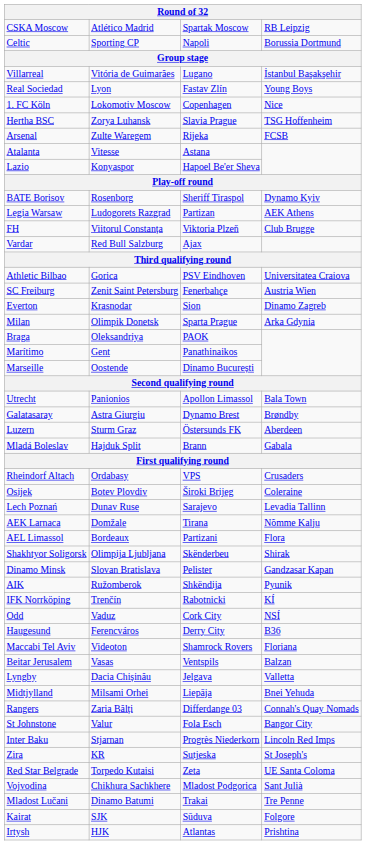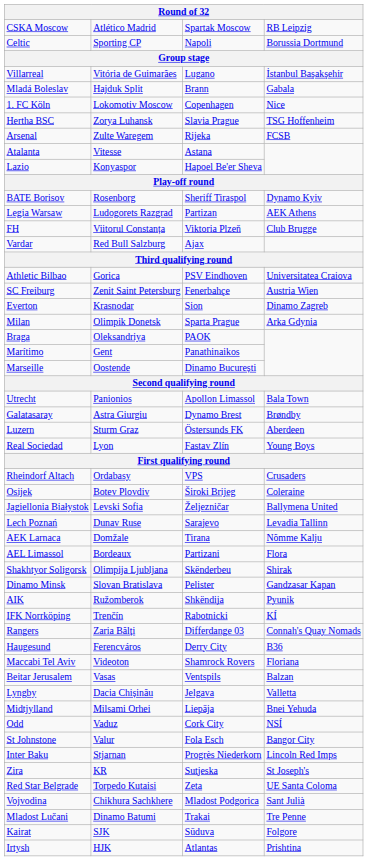 <table class="wikitable">
 <tr>
 <th colspan=4><a href='#'>Round of 32</a></th>
 </tr>
 <tr>
 <td> <a href='#'>CSKA Moscow</a> </td>
 <td> <a href='#'>Atlético Madrid</a> </td>
 <td> <a href='#'>Spartak Moscow</a> </td>
 <td> <a href='#'>RB Leipzig</a> </td>
 </tr>
 <tr>
 <td> <a href='#'>Celtic</a> </td>
 <td> <a href='#'>Sporting CP</a> </td>
 <td> <a href='#'>Napoli</a> </td>
 <td> <a href='#'>Borussia Dortmund</a> </td>
 </tr>
 <tr>
 <th colspan=4><a href='#'>Group stage</a></th>
 </tr>
 <tr>
 <td> <a href='#'>Villarreal</a> </td>
 <td> <a href='#'>Vitória de Guimarães</a> </td>
 <td> <a href='#'>Lugano</a> </td>
 <td> <a href='#'>İstanbul Başakşehir</a> </td>
 </tr>
 <tr>
-<td> <a href='#'>Real Sociedad</a> </td>
-<td> <a href='#'>Lyon</a> </td>
-<td> <a href='#'>Fastav Zlín</a> </td>
-<td> <a href='#'>Young Boys</a> </td>
+<td> <a href='#'>Mladá Boleslav</a> </td>
+<td> <a href='#'>Hajduk Split</a> </td>
+<td> <a href='#'>Brann</a> </td>
+<td> <a href='#'>Gabala</a> </td>
 </tr>
 <tr>
 <td> <a href='#'>1. FC Köln</a> </td>
 <td> <a href='#'>Lokomotiv Moscow</a> </td>
 <td> <a href='#'>Copenhagen</a> </td>
 <td> <a href='#'>Nice</a> </td>
 </tr>
 <tr>
 <td> <a href='#'>Hertha BSC</a> </td>
 <td> <a href='#'>Zorya Luhansk</a> </td>
 <td> <a href='#'>Slavia Prague</a> </td>
 <td> <a href='#'>TSG Hoffenheim</a> </td>
 </tr>
 <tr>
 <td> <a href='#'>Arsenal</a> </td>
 <td> <a href='#'>Zulte Waregem</a> </td>
 <td> <a href='#'>Rijeka</a> </td>
 <td> <a href='#'>FCSB</a> </td>
 </tr>
 <tr>
 <td> <a href='#'>Atalanta</a> </td>
 <td> <a href='#'>Vitesse</a> </td>
 <td> <a href='#'>Astana</a> </td>
 <td rowspan=2></td>
 </tr>
 <tr>
 <td> <a href='#'>Lazio</a> </td>
 <td> <a href='#'>Konyaspor</a> </td>
 <td> <a href='#'>Hapoel Be'er Sheva</a> </td>
 </tr>
 <tr>
 <th colspan=4><a href='#'>Play-off round</a></th>
 </tr>
 <tr>
 <td> <a href='#'>BATE Borisov</a> </td>
 <td> <a href='#'>Rosenborg</a> </td>
 <td> <a href='#'>Sheriff Tiraspol</a> </td>
 <td> <a href='#'>Dynamo Kyiv</a> </td>
 </tr>
 <tr>
 <td> <a href='#'>Legia Warsaw</a> </td>
 <td> <a href='#'>Ludogorets Razgrad</a> </td>
 <td> <a href='#'>Partizan</a> </td>
 <td> <a href='#'>AEK Athens</a> </td>
 </tr>
 <tr>
 <td> <a href='#'>FH</a> </td>
 <td> <a href='#'>Viitorul Constanța</a> </td>
 <td> <a href='#'>Viktoria Plzeň</a> </td>
 <td> <a href='#'>Club Brugge</a> </td>
 </tr>
 <tr>
 <td> <a href='#'>Vardar</a> </td>
 <td> <a href='#'>Red Bull Salzburg</a> </td>
 <td> <a href='#'>Ajax</a> </td>
 <td></td>
 </tr>
 <tr>
 <th colspan=4><a href='#'>Third qualifying round</a></th>
 </tr>
 <tr>
 <td> <a href='#'>Athletic Bilbao</a> </td>
 <td> <a href='#'>Gorica</a> </td>
 <td> <a href='#'>PSV Eindhoven</a> </td>
 <td> <a href='#'>Universitatea Craiova</a> </td>
 </tr>
 <tr>
 <td> <a href='#'>SC Freiburg</a> </td>
 <td> <a href='#'>Zenit Saint Petersburg</a> </td>
 <td> <a href='#'>Fenerbahçe</a> </td>
 <td> <a href='#'>Austria Wien</a> </td>
 </tr>
 <tr>
 <td> <a href='#'>Everton</a> </td>
 <td> <a href='#'>Krasnodar</a> </td>
 <td> <a href='#'>Sion</a> </td>
 <td> <a href='#'>Dinamo Zagreb</a> </td>
 </tr>
 <tr>
 <td> <a href='#'>Milan</a> </td>
 <td> <a href='#'>Olimpik Donetsk</a> </td>
 <td> <a href='#'>Sparta Prague</a> </td>
 <td> <a href='#'>Arka Gdynia</a> </td>
 </tr>
 <tr>
 <td> <a href='#'>Braga</a> </td>
 <td> <a href='#'>Oleksandriya</a> </td>
 <td> <a href='#'>PAOK</a> </td>
 <td rowspan=3></td>
 </tr>
 <tr>
 <td> <a href='#'>Marítimo</a> </td>
 <td> <a href='#'>Gent</a> </td>
 <td> <a href='#'>Panathinaikos</a> </td>
 </tr>
 <tr>
 <td> <a href='#'>Marseille</a> </td>
 <td> <a href='#'>Oostende</a> </td>
 <td> <a href='#'>Dinamo București</a> </td>
 </tr>
 <tr>
 <th colspan=4><a href='#'>Second qualifying round</a></th>
 </tr>
 <tr>
 <td> <a href='#'>Utrecht</a> </td>
 <td> <a href='#'>Panionios</a> </td>
 <td> <a href='#'>Apollon Limassol</a> </td>
 <td> <a href='#'>Bala Town</a> </td>
 </tr>
 <tr>
 <td> <a href='#'>Galatasaray</a> </td>
 <td> <a href='#'>Astra Giurgiu</a> </td>
 <td> <a href='#'>Dynamo Brest</a> </td>
 <td> <a href='#'>Brøndby</a> </td>
 </tr>
 <tr>
 <td> <a href='#'>Luzern</a> </td>
 <td> <a href='#'>Sturm Graz</a> </td>
 <td> <a href='#'>Östersunds FK</a> </td>
 <td> <a href='#'>Aberdeen</a> </td>
 </tr>
 <tr>
-<td> <a href='#'>Mladá Boleslav</a> </td>
-<td> <a href='#'>Hajduk Split</a> </td>
-<td> <a href='#'>Brann</a> </td>
-<td> <a href='#'>Gabala</a> </td>
+<td> <a href='#'>Real Sociedad</a> </td>
+<td> <a href='#'>Lyon</a> </td>
+<td> <a href='#'>Fastav Zlín</a> </td>
+<td> <a href='#'>Young Boys</a> </td>
 </tr>
 <tr>
 <th colspan=4><a href='#'>First qualifying round</a></th>
 </tr>
 <tr>
 <td> <a href='#'>Rheindorf Altach</a> </td>
 <td> <a href='#'>Ordabasy</a> </td>
 <td> <a href='#'>VPS</a> </td>
 <td> <a href='#'>Crusaders</a> </td>
 </tr>
 <tr>
 <td> <a href='#'>Osijek</a> </td>
 <td> <a href='#'>Botev Plovdiv</a> </td>
 <td> <a href='#'>Široki Brijeg</a> </td>
 <td> <a href='#'>Coleraine</a> </td>
+</tr>
+<tr>
+<td> <a href='#'>Jagiellonia Białystok</a> </td>
+<td> <a href='#'>Levski Sofia</a> </td>
+<td> <a href='#'>Željezničar</a> </td>
+<td> <a href='#'>Ballymena United</a> </td>
 </tr>
 <tr>
 <td> <a href='#'>Lech Poznań</a> </td>
 <td> <a href='#'>Dunav Ruse</a> </td>
 <td> <a href='#'>Sarajevo</a> </td>
 <td> <a href='#'>Levadia Tallinn</a> </td>
 </tr>
 <tr>
 <td> <a href='#'>AEK Larnaca</a> </td>
 <td> <a href='#'>Domžale</a> </td>
 <td> <a href='#'>Tirana</a> </td>
 <td> <a href='#'>Nõmme Kalju</a> </td>
 </tr>
 <tr>
 <td> <a href='#'>AEL Limassol</a> </td>
 <td> <a href='#'>Bordeaux</a> </td>
 <td> <a href='#'>Partizani</a> </td>
 <td> <a href='#'>Flora</a> </td>
 </tr>
 <tr>
 <td> <a href='#'>Shakhtyor Soligorsk</a> </td>
 <td> <a href='#'>Olimpija Ljubljana</a> </td>
 <td> <a href='#'>Skënderbeu</a> </td>
 <td> <a href='#'>Shirak</a> </td>
 </tr>
 <tr>
 <td> <a href='#'>Dinamo Minsk</a> </td>
 <td> <a href='#'>Slovan Bratislava</a> </td>
 <td> <a href='#'>Pelister</a> </td>
 <td> <a href='#'>Gandzasar Kapan</a> </td>
 </tr>
 <tr>
 <td> <a href='#'>AIK</a> </td>
 <td> <a href='#'>Ružomberok</a> </td>
 <td> <a href='#'>Shkëndija</a> </td>
 <td> <a href='#'>Pyunik</a> </td>
 </tr>
 <tr>
 <td> <a href='#'>IFK Norrköping</a> </td>
 <td> <a href='#'>Trenčín</a> </td>
 <td> <a href='#'>Rabotnicki</a> </td>
 <td> <a href='#'>KÍ</a> </td>
 </tr>
 <tr>
-<td> <a href='#'>Odd</a> </td>
-<td> <a href='#'>Vaduz</a> </td>
-<td> <a href='#'>Cork City</a> </td>
-<td> <a href='#'>NSÍ</a> </td>
+<td> <a href='#'>Rangers</a> </td>
+<td> <a href='#'>Zaria Bălți</a> </td>
+<td> <a href='#'>Differdange 03</a> </td>
+<td> <a href='#'>Connah's Quay Nomads</a> </td>
 </tr>
 <tr>
 <td> <a href='#'>Haugesund</a> </td>
 <td> <a href='#'>Ferencváros</a> </td>
 <td> <a href='#'>Derry City</a> </td>
 <td> <a href='#'>B36</a> </td>
 </tr>
 <tr>
 <td> <a href='#'>Maccabi Tel Aviv</a> </td>
 <td> <a href='#'>Videoton</a> </td>
 <td> <a href='#'>Shamrock Rovers</a> </td>
 <td> <a href='#'>Floriana</a> </td>
 </tr>
 <tr>
 <td> <a href='#'>Beitar Jerusalem</a> </td>
 <td> <a href='#'>Vasas</a> </td>
 <td> <a href='#'>Ventspils</a> </td>
 <td> <a href='#'>Balzan</a> </td>
 </tr>
 <tr>
 <td> <a href='#'>Lyngby</a> </td>
 <td> <a href='#'>Dacia Chișinău</a> </td>
 <td> <a href='#'>Jelgava</a> </td>
 <td> <a href='#'>Valletta</a> </td>
 </tr>
 <tr>
 <td> <a href='#'>Midtjylland</a> </td>
 <td> <a href='#'>Milsami Orhei</a> </td>
 <td> <a href='#'>Liepāja</a> </td>
 <td> <a href='#'>Bnei Yehuda</a> </td>
 </tr>
 <tr>
-<td> <a href='#'>Rangers</a> </td>
-<td> <a href='#'>Zaria Bălți</a> </td>
-<td> <a href='#'>Differdange 03</a> </td>
-<td> <a href='#'>Connah's Quay Nomads</a> </td>
+<td> <a href='#'>Odd</a> </td>
+<td> <a href='#'>Vaduz</a> </td>
+<td> <a href='#'>Cork City</a> </td>
+<td> <a href='#'>NSÍ</a> </td>
 </tr>
 <tr>
 <td> <a href='#'>St Johnstone</a> </td>
 <td> <a href='#'>Valur</a> </td>
 <td> <a href='#'>Fola Esch</a> </td>
 <td> <a href='#'>Bangor City</a> </td>
 </tr>
 <tr>
 <td> <a href='#'>Inter Baku</a> </td>
 <td> <a href='#'>Stjarnan</a> </td>
 <td> <a href='#'>Progrès Niederkorn</a> </td>
 <td> <a href='#'>Lincoln Red Imps</a> </td>
 </tr>
 <tr>
 <td> <a href='#'>Zira</a> </td>
 <td> <a href='#'>KR</a> </td>
 <td> <a href='#'>Sutjeska</a> </td>
 <td> <a href='#'>St Joseph's</a> </td>
 </tr>
 <tr>
 <td> <a href='#'>Red Star Belgrade</a> </td>
 <td> <a href='#'>Torpedo Kutaisi</a> </td>
 <td> <a href='#'>Zeta</a> </td>
 <td> <a href='#'>UE Santa Coloma</a> </td>
 </tr>
 <tr>
 <td> <a href='#'>Vojvodina</a> </td>
 <td> <a href='#'>Chikhura Sachkhere</a> </td>
 <td> <a href='#'>Mladost Podgorica</a> </td>
 <td> <a href='#'>Sant Julià</a> </td>
 </tr>
 <tr>
 <td> <a href='#'>Mladost Lučani</a> </td>
 <td> <a href='#'>Dinamo Batumi</a> </td>
 <td> <a href='#'>Trakai</a> </td>
 <td> <a href='#'>Tre Penne</a> </td>
 </tr>
 <tr>
 <td> <a href='#'>Kairat</a> </td>
 <td> <a href='#'>SJK</a> </td>
 <td> <a href='#'>Sūduva</a> </td>
 <td> <a href='#'>Folgore</a> </td>
 </tr>
 <tr>
 <td> <a href='#'>Irtysh</a> </td>
 <td> <a href='#'>HJK</a> </td>
 <td> <a href='#'>Atlantas</a> </td>
 <td> <a href='#'>Prishtina</a> </td>
 </tr>
 </table>
